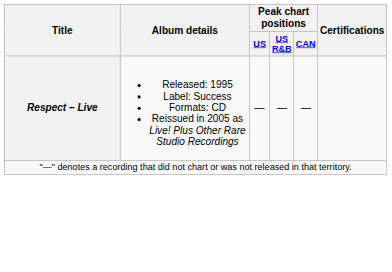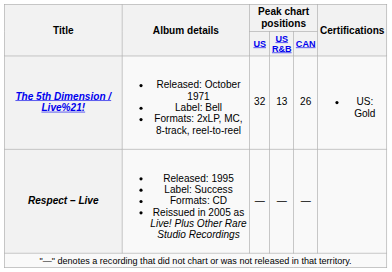 <table class="wikitable plainrowheaders" style="text-align:center;">
 <tr>
 <th rowspan="2" scope="col" style="width:15em;">Title</th>
 <th rowspan="2" scope="col" style="width:15em;">Album details</th>
 <th colspan="3">Peak chart positions</th>
 <th rowspan="2">Certifications</th>
 </tr>
 <tr>
 <th scope="col" style="width:2em;font-size:90%;"><a href='#'>US</a><br></th>
 <th scope="col" style="width:2em;font-size:90%;"><a href='#'>US R&B</a><br></th>
 <th scope="col" style="width:2em;font-size:90%;"><a href='#'>CAN</a><br></th>
 </tr>
 <tr>
+<th scope="row"><em><a href='#'>The 5th Dimension / Live%21!</a></em></th>
+<td><br><ul><li>Released: October 1971</li><li>Label: Bell</li><li>Formats: 2xLP, MC, 8-track, reel-to-reel</li></ul></td>
+<td>32</td>
+<td>13</td>
+<td>26</td>
+<td><br><ul><li>US: Gold</li></ul></td>
+</tr>
+<tr>
 <th scope="row"><em>Respect – Live</em></th>
 <td><br><ul><li>Released: 1995</li><li>Label: Success</li><li>Formats: CD</li><li>Reissued in 2005 as <em>Live! Plus Other Rare Studio Recordings</em></li></ul></td>
 <td>—</td>
 <td>—</td>
 <td>—</td>
 <td></td>
 </tr>
 <tr>
 <td colspan="6" style="font-size:90%">"—" denotes a recording that did not chart or was not released in that territory.</td>
 </tr>
 </table>
